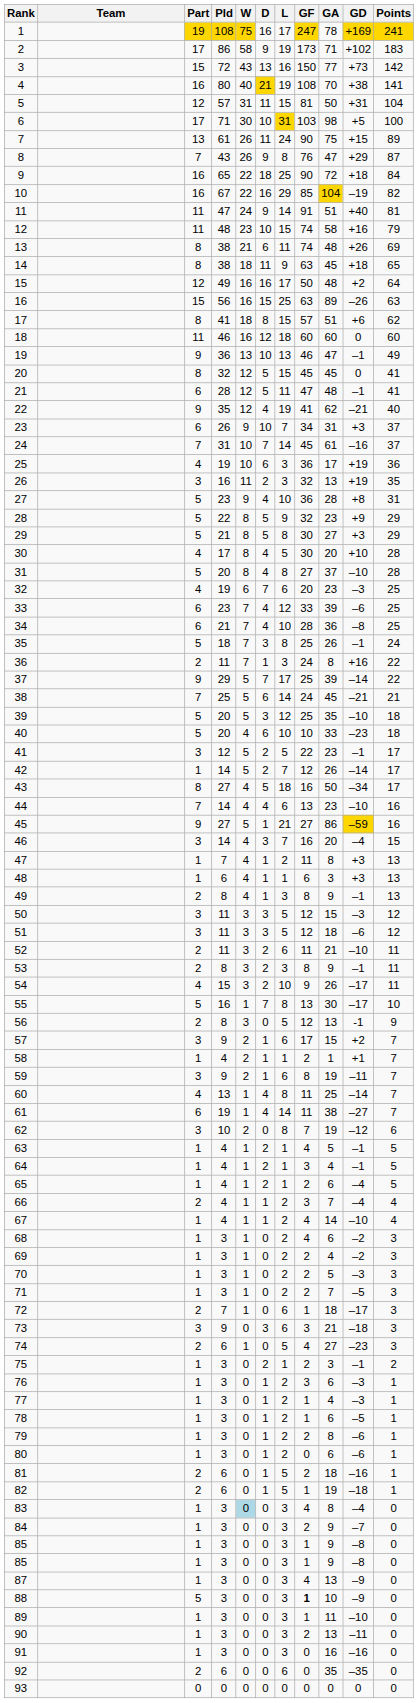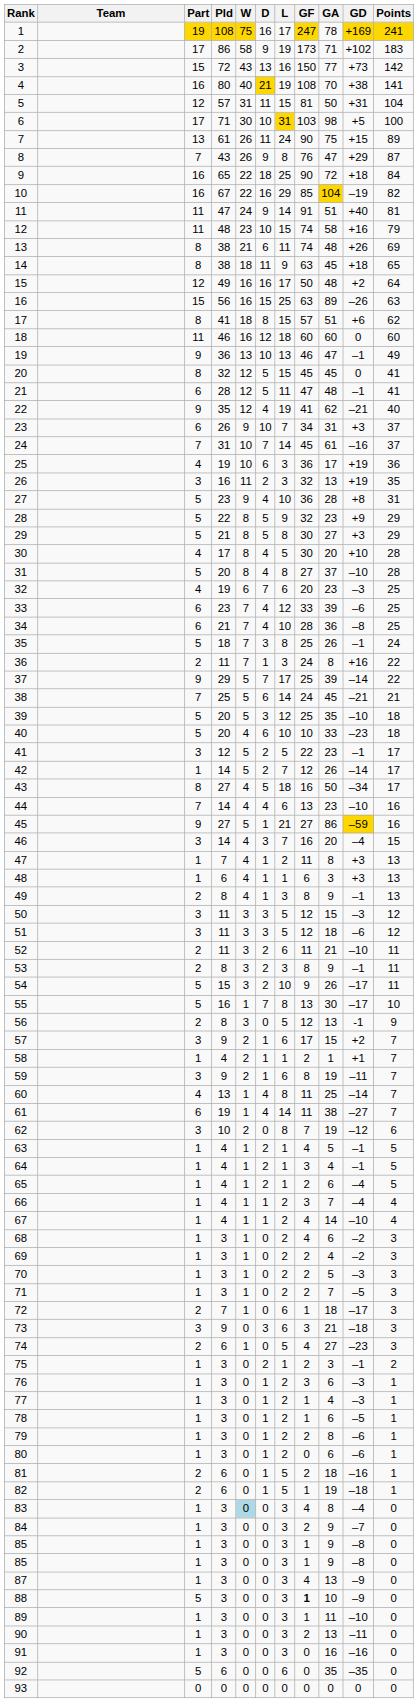 <table class="wikitable sortable" style="text-align:center">
 <tr>
 <th width=20>Rank</th>
 <th width=200>Team</th>
 <th width=20>Part</th>
 <th width=20>Pld</th>
 <th width=20>W</th>
 <th width=20>D</th>
 <th width=20>L</th>
 <th width=20>GF</th>
 <th width=20>GA</th>
 <th width=20>GD</th>
 <th width=20>Points</th>
 </tr>
 <tr>
 <td>1</td>
 <td align=left></td>
 <td bgcolor=gold>19</td>
 <td bgcolor=gold>108</td>
 <td bgcolor=gold>75</td>
 <td>16</td>
 <td>17</td>
 <td bgcolor=gold>247</td>
 <td>78</td>
 <td bgcolor=gold>+169</td>
 <td bgcolor=gold>241</td>
 </tr>
 <tr>
 <td>2</td>
 <td align=left></td>
 <td>17</td>
 <td>86</td>
 <td>58</td>
 <td>9</td>
 <td>19</td>
 <td>173</td>
 <td>71</td>
 <td>+102</td>
 <td>183</td>
 </tr>
 <tr>
 <td>3</td>
 <td align=left></td>
 <td>15</td>
 <td>72</td>
 <td>43</td>
 <td>13</td>
 <td>16</td>
 <td>150</td>
 <td>77</td>
 <td>+73</td>
 <td>142</td>
 </tr>
 <tr>
 <td>4</td>
 <td align=left></td>
 <td>16</td>
 <td>80</td>
 <td>40</td>
 <td bgcolor=gold>21</td>
 <td>19</td>
 <td>108</td>
 <td>70</td>
 <td>+38</td>
 <td>141</td>
 </tr>
 <tr>
 <td>5</td>
 <td align=left></td>
 <td>12</td>
 <td>57</td>
 <td>31</td>
 <td>11</td>
 <td>15</td>
 <td>81</td>
 <td>50</td>
 <td>+31</td>
 <td>104</td>
 </tr>
 <tr>
 <td>6</td>
 <td align=left></td>
 <td>17</td>
 <td>71</td>
 <td>30</td>
 <td>10</td>
 <td bgcolor=gold>31</td>
 <td>103</td>
 <td>98</td>
 <td>+5</td>
 <td>100</td>
 </tr>
 <tr>
 <td>7</td>
 <td align=left></td>
 <td>13</td>
 <td>61</td>
 <td>26</td>
 <td>11</td>
 <td>24</td>
 <td>90</td>
 <td>75</td>
 <td>+15</td>
 <td>89</td>
 </tr>
 <tr>
 <td>8</td>
 <td align=left></td>
 <td>7</td>
 <td>43</td>
 <td>26</td>
 <td>9</td>
 <td>8</td>
 <td>76</td>
 <td>47</td>
 <td>+29</td>
 <td>87</td>
 </tr>
 <tr>
 <td>9</td>
 <td align=left></td>
 <td>16</td>
 <td>65</td>
 <td>22</td>
 <td>18</td>
 <td>25</td>
 <td>90</td>
 <td>72</td>
 <td>+18</td>
 <td>84</td>
 </tr>
 <tr>
 <td>10</td>
 <td align=left></td>
 <td>16</td>
 <td>67</td>
 <td>22</td>
 <td>16</td>
 <td>29</td>
 <td>85</td>
 <td bgcolor=gold>104</td>
 <td>–19</td>
 <td>82</td>
 </tr>
 <tr>
 <td>11</td>
 <td align=left></td>
 <td>11</td>
 <td>47</td>
 <td>24</td>
 <td>9</td>
 <td>14</td>
 <td>91</td>
 <td>51</td>
 <td>+40</td>
 <td>81</td>
 </tr>
 <tr>
 <td>12</td>
 <td align=left></td>
 <td>11</td>
 <td>48</td>
 <td>23</td>
 <td>10</td>
 <td>15</td>
 <td>74</td>
 <td>58</td>
 <td>+16</td>
 <td>79</td>
 </tr>
 <tr>
 <td>13</td>
 <td align=left></td>
 <td>8</td>
 <td>38</td>
 <td>21</td>
 <td>6</td>
 <td>11</td>
 <td>74</td>
 <td>48</td>
 <td>+26</td>
 <td>69</td>
 </tr>
 <tr>
 <td>14</td>
 <td align=left></td>
 <td>8</td>
 <td>38</td>
 <td>18</td>
 <td>11</td>
 <td>9</td>
 <td>63</td>
 <td>45</td>
 <td>+18</td>
 <td>65</td>
 </tr>
 <tr>
 <td>15</td>
 <td align=left></td>
 <td>12</td>
 <td>49</td>
 <td>16</td>
 <td>16</td>
 <td>17</td>
 <td>50</td>
 <td>48</td>
 <td>+2</td>
 <td>64</td>
 </tr>
 <tr>
 <td>16</td>
 <td align=left></td>
 <td>15</td>
 <td>56</td>
 <td>16</td>
 <td>15</td>
 <td>25</td>
 <td>63</td>
 <td>89</td>
 <td>–26</td>
 <td>63</td>
 </tr>
 <tr>
 <td>17</td>
 <td align=left></td>
 <td>8</td>
 <td>41</td>
 <td>18</td>
 <td>8</td>
 <td>15</td>
 <td>57</td>
 <td>51</td>
 <td>+6</td>
 <td>62</td>
 </tr>
 <tr>
 <td>18</td>
 <td align=left></td>
 <td>11</td>
 <td>46</td>
 <td>16</td>
 <td>12</td>
 <td>18</td>
 <td>60</td>
 <td>60</td>
 <td>0</td>
 <td>60</td>
 </tr>
 <tr>
 <td>19</td>
 <td align=left></td>
 <td>9</td>
 <td>36</td>
 <td>13</td>
 <td>10</td>
 <td>13</td>
 <td>46</td>
 <td>47</td>
 <td>–1</td>
 <td>49</td>
 </tr>
 <tr>
 <td>20</td>
 <td align=left></td>
 <td>8</td>
 <td>32</td>
 <td>12</td>
 <td>5</td>
 <td>15</td>
 <td>45</td>
 <td>45</td>
 <td>0</td>
 <td>41</td>
 </tr>
 <tr>
 <td>21</td>
 <td align=left></td>
 <td>6</td>
 <td>28</td>
 <td>12</td>
 <td>5</td>
 <td>11</td>
 <td>47</td>
 <td>48</td>
 <td>–1</td>
 <td>41</td>
 </tr>
 <tr>
 <td>22</td>
 <td align=left></td>
 <td>9</td>
 <td>35</td>
 <td>12</td>
 <td>4</td>
 <td>19</td>
 <td>41</td>
 <td>62</td>
 <td>–21</td>
 <td>40</td>
 </tr>
 <tr>
 <td>23</td>
 <td align=left></td>
 <td>6</td>
 <td>26</td>
 <td>9</td>
 <td>10</td>
 <td>7</td>
 <td>34</td>
 <td>31</td>
 <td>+3</td>
 <td>37</td>
 </tr>
 <tr>
 <td>24</td>
 <td align=left></td>
 <td>7</td>
 <td>31</td>
 <td>10</td>
 <td>7</td>
 <td>14</td>
 <td>45</td>
 <td>61</td>
 <td>–16</td>
 <td>37</td>
 </tr>
 <tr>
 <td>25</td>
 <td align=left></td>
 <td>4</td>
 <td>19</td>
 <td>10</td>
 <td>6</td>
 <td>3</td>
 <td>36</td>
 <td>17</td>
 <td>+19</td>
 <td>36</td>
 </tr>
 <tr>
 <td>26</td>
 <td align=left></td>
 <td>3</td>
 <td>16</td>
 <td>11</td>
 <td>2</td>
 <td>3</td>
 <td>32</td>
 <td>13</td>
 <td>+19</td>
 <td>35</td>
 </tr>
 <tr>
 <td>27</td>
 <td align=left></td>
 <td>5</td>
 <td>23</td>
 <td>9</td>
 <td>4</td>
 <td>10</td>
 <td>36</td>
 <td>28</td>
 <td>+8</td>
 <td>31</td>
 </tr>
 <tr>
 <td>28</td>
 <td align=left></td>
 <td>5</td>
 <td>22</td>
 <td>8</td>
 <td>5</td>
 <td>9</td>
 <td>32</td>
 <td>23</td>
 <td>+9</td>
 <td>29</td>
 </tr>
 <tr>
 <td>29</td>
 <td align=left></td>
 <td>5</td>
 <td>21</td>
 <td>8</td>
 <td>5</td>
 <td>8</td>
 <td>30</td>
 <td>27</td>
 <td>+3</td>
 <td>29</td>
 </tr>
 <tr>
 <td>30</td>
 <td align=left></td>
 <td>4</td>
 <td>17</td>
 <td>8</td>
 <td>4</td>
 <td>5</td>
 <td>30</td>
 <td>20</td>
 <td>+10</td>
 <td>28</td>
 </tr>
 <tr>
 <td>31</td>
 <td align=left></td>
 <td>5</td>
 <td>20</td>
 <td>8</td>
 <td>4</td>
 <td>8</td>
 <td>27</td>
 <td>37</td>
 <td>–10</td>
 <td>28</td>
 </tr>
 <tr>
 <td>32</td>
 <td align=left></td>
 <td>4</td>
 <td>19</td>
 <td>6</td>
 <td>7</td>
 <td>6</td>
 <td>20</td>
 <td>23</td>
 <td>–3</td>
 <td>25</td>
 </tr>
 <tr>
 <td>33</td>
 <td align=left></td>
 <td>6</td>
 <td>23</td>
 <td>7</td>
 <td>4</td>
 <td>12</td>
 <td>33</td>
 <td>39</td>
 <td>–6</td>
 <td>25</td>
 </tr>
 <tr>
 <td>34</td>
 <td align=left></td>
 <td>6</td>
 <td>21</td>
 <td>7</td>
 <td>4</td>
 <td>10</td>
 <td>28</td>
 <td>36</td>
 <td>–8</td>
 <td>25</td>
 </tr>
 <tr>
 <td>35</td>
 <td align=left></td>
 <td>5</td>
 <td>18</td>
 <td>7</td>
 <td>3</td>
 <td>8</td>
 <td>25</td>
 <td>26</td>
 <td>–1</td>
 <td>24</td>
 </tr>
 <tr>
 <td>36</td>
 <td align=left></td>
 <td>2</td>
 <td>11</td>
 <td>7</td>
 <td>1</td>
 <td>3</td>
 <td>24</td>
 <td>8</td>
 <td>+16</td>
 <td>22</td>
 </tr>
 <tr>
 <td>37</td>
 <td align=left></td>
 <td>9</td>
 <td>29</td>
 <td>5</td>
 <td>7</td>
 <td>17</td>
 <td>25</td>
 <td>39</td>
 <td>–14</td>
 <td>22</td>
 </tr>
 <tr>
 <td>38</td>
 <td align=left></td>
 <td>7</td>
 <td>25</td>
 <td>5</td>
 <td>6</td>
 <td>14</td>
 <td>24</td>
 <td>45</td>
 <td>–21</td>
 <td>21</td>
 </tr>
 <tr>
 <td>39</td>
 <td align=left></td>
 <td>5</td>
 <td>20</td>
 <td>5</td>
 <td>3</td>
 <td>12</td>
 <td>25</td>
 <td>35</td>
 <td>–10</td>
 <td>18</td>
 </tr>
 <tr>
 <td>40</td>
 <td align=left></td>
 <td>5</td>
 <td>20</td>
 <td>4</td>
 <td>6</td>
 <td>10</td>
 <td>10</td>
 <td>33</td>
 <td>–23</td>
 <td>18</td>
 </tr>
 <tr>
 <td>41</td>
 <td align=left></td>
 <td>3</td>
 <td>12</td>
 <td>5</td>
 <td>2</td>
 <td>5</td>
 <td>22</td>
 <td>23</td>
 <td>–1</td>
 <td>17</td>
 </tr>
 <tr>
 <td>42</td>
 <td align=left></td>
 <td>1</td>
 <td>14</td>
 <td>5</td>
 <td>2</td>
 <td>7</td>
 <td>12</td>
 <td>26</td>
 <td>–14</td>
 <td>17</td>
 </tr>
 <tr>
 <td>43</td>
 <td align=left></td>
 <td>8</td>
 <td>27</td>
 <td>4</td>
 <td>5</td>
 <td>18</td>
 <td>16</td>
 <td>50</td>
 <td>–34</td>
 <td>17</td>
 </tr>
 <tr>
 <td>44</td>
 <td align=left></td>
 <td>7</td>
 <td>14</td>
 <td>4</td>
 <td>4</td>
 <td>6</td>
 <td>13</td>
 <td>23</td>
 <td>–10</td>
 <td>16</td>
 </tr>
 <tr>
 <td>45</td>
 <td align=left></td>
 <td>9</td>
 <td>27</td>
 <td>5</td>
 <td>1</td>
 <td>21</td>
 <td>27</td>
 <td>86</td>
 <td bgcolor=gold>–59</td>
 <td>16</td>
 </tr>
 <tr>
 <td>46</td>
 <td align=left></td>
 <td>3</td>
 <td>14</td>
 <td>4</td>
 <td>3</td>
 <td>7</td>
 <td>16</td>
 <td>20</td>
 <td>–4</td>
 <td>15</td>
 </tr>
 <tr>
 <td>47</td>
 <td align=left></td>
 <td>1</td>
 <td>7</td>
 <td>4</td>
 <td>1</td>
 <td>2</td>
 <td>11</td>
 <td>8</td>
 <td>+3</td>
 <td>13</td>
 </tr>
 <tr>
 <td>48</td>
 <td align=left></td>
 <td>1</td>
 <td>6</td>
 <td>4</td>
 <td>1</td>
 <td>1</td>
 <td>6</td>
 <td>3</td>
 <td>+3</td>
 <td>13</td>
 </tr>
 <tr>
 <td>49</td>
 <td align=left></td>
 <td>2</td>
 <td>8</td>
 <td>4</td>
 <td>1</td>
 <td>3</td>
 <td>8</td>
 <td>9</td>
 <td>–1</td>
 <td>13</td>
 </tr>
 <tr>
 <td>50</td>
 <td align=left></td>
 <td>3</td>
 <td>11</td>
 <td>3</td>
 <td>3</td>
 <td>5</td>
 <td>12</td>
 <td>15</td>
 <td>–3</td>
 <td>12</td>
 </tr>
 <tr>
 <td>51</td>
 <td align=left></td>
 <td>3</td>
 <td>11</td>
 <td>3</td>
 <td>3</td>
 <td>5</td>
 <td>12</td>
 <td>18</td>
 <td>–6</td>
 <td>12</td>
 </tr>
 <tr>
 <td>52</td>
 <td align=left></td>
 <td>2</td>
 <td>11</td>
 <td>3</td>
 <td>2</td>
 <td>6</td>
 <td>11</td>
 <td>21</td>
 <td>–10</td>
 <td>11</td>
 </tr>
 <tr>
 <td>53</td>
 <td align=left></td>
 <td>2</td>
 <td>8</td>
 <td>3</td>
 <td>2</td>
 <td>3</td>
 <td>8</td>
 <td>9</td>
 <td>–1</td>
 <td>11</td>
 </tr>
 <tr>
 <td>54</td>
 <td align=left></td>
-<td>4</td>
+<td>5</td>
 <td>15</td>
 <td>3</td>
 <td>2</td>
 <td>10</td>
 <td>9</td>
 <td>26</td>
 <td>–17</td>
 <td>11</td>
 </tr>
 <tr>
 <td>55</td>
 <td align=left></td>
 <td>5</td>
 <td>16</td>
 <td>1</td>
 <td>7</td>
 <td>8</td>
 <td>13</td>
 <td>30</td>
 <td>–17</td>
 <td>10</td>
 </tr>
 <tr>
 <td>56</td>
 <td align=left></td>
 <td>2</td>
 <td>8</td>
 <td>3</td>
 <td>0</td>
 <td>5</td>
 <td>12</td>
 <td>13</td>
 <td>-1</td>
 <td>9</td>
 </tr>
 <tr>
 <td>57</td>
 <td align=left></td>
 <td>3</td>
 <td>9</td>
 <td>2</td>
 <td>1</td>
 <td>6</td>
 <td>17</td>
 <td>15</td>
 <td>+2</td>
 <td>7</td>
 </tr>
 <tr>
 <td>58</td>
 <td align=left></td>
 <td>1</td>
 <td>4</td>
 <td>2</td>
 <td>1</td>
 <td>1</td>
 <td>2</td>
 <td>1</td>
 <td>+1</td>
 <td>7</td>
 </tr>
 <tr>
 <td>59</td>
 <td align=left></td>
 <td>3</td>
 <td>9</td>
 <td>2</td>
 <td>1</td>
 <td>6</td>
 <td>8</td>
 <td>19</td>
 <td>–11</td>
 <td>7</td>
 </tr>
 <tr>
 <td>60</td>
 <td align=left></td>
 <td>4</td>
 <td>13</td>
 <td>1</td>
 <td>4</td>
 <td>8</td>
 <td>11</td>
 <td>25</td>
 <td>–14</td>
 <td>7</td>
 </tr>
 <tr>
 <td>61</td>
 <td align=left></td>
 <td>6</td>
 <td>19</td>
 <td>1</td>
 <td>4</td>
 <td>14</td>
 <td>11</td>
 <td>38</td>
 <td>–27</td>
 <td>7</td>
 </tr>
 <tr>
 <td>62</td>
 <td align=left></td>
 <td>3</td>
 <td>10</td>
 <td>2</td>
 <td>0</td>
 <td>8</td>
 <td>7</td>
 <td>19</td>
 <td>–12</td>
 <td>6</td>
 </tr>
 <tr>
 <td>63</td>
 <td align=left></td>
 <td>1</td>
 <td>4</td>
 <td>1</td>
 <td>2</td>
 <td>1</td>
 <td>4</td>
 <td>5</td>
 <td>–1</td>
 <td>5</td>
 </tr>
 <tr>
 <td>64</td>
 <td align=left></td>
 <td>1</td>
 <td>4</td>
 <td>1</td>
 <td>2</td>
 <td>1</td>
 <td>3</td>
 <td>4</td>
 <td>–1</td>
 <td>5</td>
 </tr>
 <tr>
 <td>65</td>
 <td align=left></td>
 <td>1</td>
 <td>4</td>
 <td>1</td>
 <td>2</td>
 <td>1</td>
 <td>2</td>
 <td>6</td>
 <td>–4</td>
 <td>5</td>
 </tr>
 <tr>
 <td>66</td>
 <td align=left></td>
-<td>2</td>
+<td>1</td>
 <td>4</td>
 <td>1</td>
 <td>1</td>
 <td>2</td>
 <td>3</td>
 <td>7</td>
 <td>–4</td>
 <td>4</td>
 </tr>
 <tr>
 <td>67</td>
 <td align=left></td>
 <td>1</td>
 <td>4</td>
 <td>1</td>
 <td>1</td>
 <td>2</td>
 <td>4</td>
 <td>14</td>
 <td>–10</td>
 <td>4</td>
 </tr>
 <tr>
 <td>68</td>
 <td align=left></td>
 <td>1</td>
 <td>3</td>
 <td>1</td>
 <td>0</td>
 <td>2</td>
 <td>4</td>
 <td>6</td>
 <td>–2</td>
 <td>3</td>
 </tr>
 <tr>
 <td>69</td>
 <td align=left></td>
 <td>1</td>
 <td>3</td>
 <td>1</td>
 <td>0</td>
 <td>2</td>
 <td>2</td>
 <td>4</td>
 <td>–2</td>
 <td>3</td>
 </tr>
 <tr>
 <td>70</td>
 <td align=left></td>
 <td>1</td>
 <td>3</td>
 <td>1</td>
 <td>0</td>
 <td>2</td>
 <td>2</td>
 <td>5</td>
 <td>–3</td>
 <td>3</td>
 </tr>
 <tr>
 <td>71</td>
 <td align=left></td>
 <td>1</td>
 <td>3</td>
 <td>1</td>
 <td>0</td>
 <td>2</td>
 <td>2</td>
 <td>7</td>
 <td>–5</td>
 <td>3</td>
 </tr>
 <tr>
 <td>72</td>
 <td align=left></td>
 <td>2</td>
 <td>7</td>
 <td>1</td>
 <td>0</td>
 <td>6</td>
 <td>1</td>
 <td>18</td>
 <td>–17</td>
 <td>3</td>
 </tr>
 <tr>
 <td>73</td>
 <td align=left></td>
 <td>3</td>
 <td>9</td>
 <td>0</td>
 <td>3</td>
 <td>6</td>
 <td>3</td>
 <td>21</td>
 <td>–18</td>
 <td>3</td>
 </tr>
 <tr>
 <td>74</td>
 <td align=left></td>
 <td>2</td>
 <td>6</td>
 <td>1</td>
 <td>0</td>
 <td>5</td>
 <td>4</td>
 <td>27</td>
 <td>–23</td>
 <td>3</td>
 </tr>
 <tr>
 <td>75</td>
 <td align=left></td>
 <td>1</td>
 <td>3</td>
 <td>0</td>
 <td>2</td>
 <td>1</td>
 <td>2</td>
 <td>3</td>
 <td>–1</td>
 <td>2</td>
 </tr>
 <tr>
 <td>76</td>
 <td align=left></td>
 <td>1</td>
 <td>3</td>
 <td>0</td>
 <td>1</td>
 <td>2</td>
 <td>3</td>
 <td>6</td>
 <td>–3</td>
 <td>1</td>
 </tr>
 <tr>
 <td>77</td>
 <td align=left></td>
 <td>1</td>
 <td>3</td>
 <td>0</td>
 <td>1</td>
 <td>2</td>
 <td>1</td>
 <td>4</td>
 <td>–3</td>
 <td>1</td>
 </tr>
 <tr>
 <td>78</td>
 <td align=left></td>
 <td>1</td>
 <td>3</td>
 <td>0</td>
 <td>1</td>
 <td>2</td>
 <td>1</td>
 <td>6</td>
 <td>–5</td>
 <td>1</td>
 </tr>
 <tr>
 <td>79</td>
 <td align=left></td>
 <td>1</td>
 <td>3</td>
 <td>0</td>
 <td>1</td>
 <td>2</td>
 <td>2</td>
 <td>8</td>
 <td>–6</td>
 <td>1</td>
 </tr>
 <tr>
 <td>80</td>
 <td align=left></td>
 <td>1</td>
 <td>3</td>
 <td>0</td>
 <td>1</td>
 <td>2</td>
 <td>0</td>
 <td>6</td>
 <td>–6</td>
 <td>1</td>
 </tr>
 <tr>
 <td>81</td>
 <td align=left></td>
 <td>2</td>
 <td>6</td>
 <td>0</td>
 <td>1</td>
 <td>5</td>
 <td>2</td>
 <td>18</td>
 <td>–16</td>
 <td>1</td>
 </tr>
 <tr>
 <td>82</td>
 <td align=left></td>
 <td>2</td>
 <td>6</td>
 <td>0</td>
 <td>1</td>
 <td>5</td>
 <td>1</td>
 <td>19</td>
 <td>–18</td>
 <td>1</td>
 </tr>
 <tr>
 <td>83</td>
 <td align=left></td>
 <td>1</td>
 <td>3</td>
 <td style="background: lightblue;">0</td>
 <td>0</td>
 <td>3</td>
 <td>4</td>
 <td>8</td>
 <td>–4</td>
 <td>0</td>
 </tr>
 <tr>
 <td>84</td>
 <td align=left></td>
 <td>1</td>
 <td>3</td>
 <td>0</td>
 <td>0</td>
 <td>3</td>
 <td>2</td>
 <td>9</td>
 <td>–7</td>
 <td>0</td>
 </tr>
 <tr>
 <td>85</td>
 <td align=left></td>
 <td>1</td>
 <td>3</td>
 <td>0</td>
 <td>0</td>
 <td>3</td>
 <td>1</td>
 <td>9</td>
 <td>–8</td>
 <td>0</td>
 </tr>
 <tr>
 <td>85</td>
 <td align=left></td>
 <td>1</td>
 <td>3</td>
 <td>0</td>
 <td>0</td>
 <td>3</td>
 <td>1</td>
 <td>9</td>
 <td>–8</td>
 <td>0</td>
 </tr>
 <tr>
 <td>87</td>
 <td align=left></td>
 <td>1</td>
 <td>3</td>
 <td>0</td>
 <td>0</td>
 <td>3</td>
 <td>4</td>
 <td>13</td>
 <td>–9</td>
 <td>0</td>
 </tr>
 <tr>
 <td>88</td>
 <td align=left></td>
 <td>5</td>
 <td>3</td>
 <td>0</td>
 <td>0</td>
 <td>3</td>
 <td><strong>1</strong></td>
 <td>10</td>
 <td>–9</td>
 <td>0</td>
 </tr>
 <tr>
 <td>89</td>
 <td align=left></td>
 <td>1</td>
 <td>3</td>
 <td>0</td>
 <td>0</td>
 <td>3</td>
 <td>1</td>
 <td>11</td>
 <td>–10</td>
 <td>0</td>
 </tr>
 <tr>
 <td>90</td>
 <td align=left></td>
 <td>1</td>
 <td>3</td>
 <td>0</td>
 <td>0</td>
 <td>3</td>
 <td>2</td>
 <td>13</td>
 <td>–11</td>
 <td>0</td>
 </tr>
 <tr>
 <td>91</td>
 <td align=left></td>
 <td>1</td>
 <td>3</td>
 <td>0</td>
 <td>0</td>
 <td>3</td>
 <td>0</td>
 <td>16</td>
 <td>–16</td>
 <td>0</td>
 </tr>
 <tr>
 <td>92</td>
 <td align=left></td>
-<td>2</td>
+<td>5</td>
 <td>6</td>
 <td>0</td>
 <td>0</td>
 <td>6</td>
 <td>0</td>
 <td>35</td>
 <td>–35</td>
 <td>0</td>
 </tr>
 <tr>
 <td>93</td>
 <td align=left></td>
 <td>0</td>
 <td>0</td>
 <td>0</td>
 <td>0</td>
 <td>0</td>
 <td>0</td>
 <td>0</td>
 <td>0</td>
 <td>0</td>
 </tr>
 </table>
